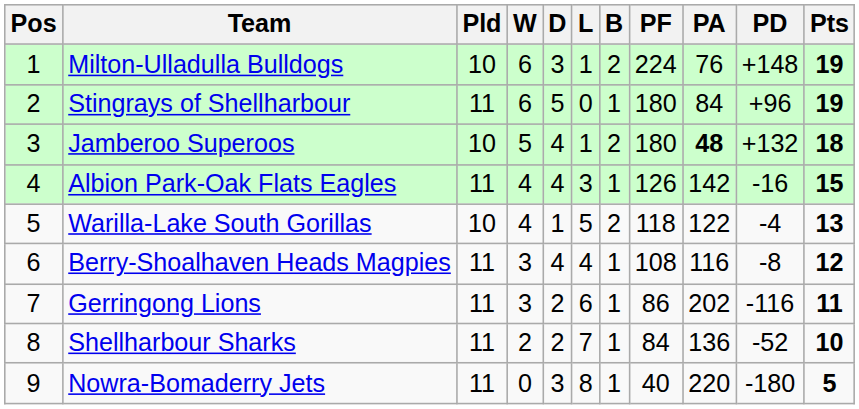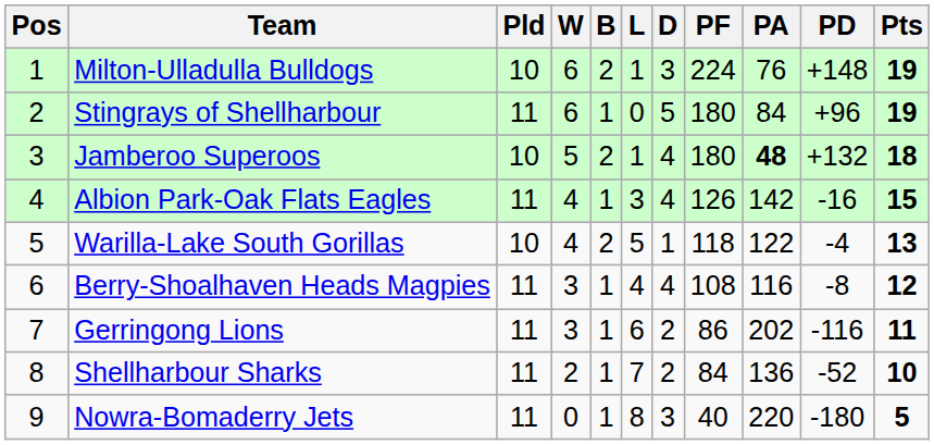 <table class="wikitable">
 <tr>
 <th>Pos</th>
 <th>Team</th>
 <th>Pld</th>
 <th>W</th>
+<th>B</th>
+<th>L</th>
 <th>D</th>
-<th>L</th>
-<th>B</th>
 <th>PF</th>
 <th>PA</th>
 <th>PD</th>
 <th>Pts</th>
 </tr>
 <tr bgcolor="#CCFFCC">
 <td style="text-align:center;">1</td>
 <td> <a href='#'>Milton-Ulladulla Bulldogs</a></td>
 <td style="text-align:center;">10</td>
 <td style="text-align:center;">6</td>
+<td style="text-align:center;">2</td>
+<td style="text-align:center;">1</td>
 <td style="text-align:center;">3</td>
-<td style="text-align:center;">1</td>
-<td style="text-align:center;">2</td>
 <td style="text-align:center;">224</td>
 <td style="text-align:center;">76</td>
 <td style="text-align:center;">+148</td>
 <td style="text-align:center;"><strong>19</strong></td>
 </tr>
 <tr bgcolor="#CCFFCC">
 <td style="text-align:center;">2</td>
 <td> <a href='#'>Stingrays of Shellharbour</a></td>
 <td style="text-align:center;">11</td>
 <td style="text-align:center;">6</td>
+<td style="text-align:center;">1</td>
+<td style="text-align:center;">0</td>
 <td style="text-align:center;">5</td>
-<td style="text-align:center;">0</td>
-<td style="text-align:center;">1</td>
 <td style="text-align:center;">180</td>
 <td style="text-align:center;">84</td>
 <td style="text-align:center;">+96</td>
 <td style="text-align:center;"><strong>19</strong></td>
 </tr>
 <tr bgcolor="#CCFFCC">
 <td style="text-align:center;">3</td>
 <td> <a href='#'>Jamberoo Superoos</a></td>
 <td style="text-align:center;">10</td>
 <td style="text-align:center;">5</td>
+<td style="text-align:center;">2</td>
+<td style="text-align:center;">1</td>
 <td style="text-align:center;">4</td>
-<td style="text-align:center;">1</td>
-<td style="text-align:center;">2</td>
 <td style="text-align:center;">180</td>
 <td style="text-align:center;"><strong>48</strong></td>
 <td style="text-align:center;">+132</td>
 <td style="text-align:center;"><strong>18</strong></td>
 </tr>
 <tr bgcolor="#CCFFCC">
 <td style="text-align:center;">4</td>
 <td> <a href='#'>Albion Park-Oak Flats Eagles</a></td>
 <td style="text-align:center;">11</td>
 <td style="text-align:center;">4</td>
+<td style="text-align:center;">1</td>
+<td style="text-align:center;">3</td>
 <td style="text-align:center;">4</td>
-<td style="text-align:center;">3</td>
-<td style="text-align:center;">1</td>
 <td style="text-align:center;">126</td>
 <td style="text-align:center;">142</td>
 <td style="text-align:center;">-16</td>
 <td style="text-align:center;"><strong>15</strong></td>
 </tr>
 <tr>
 <td style="text-align:center;">5</td>
 <td> <a href='#'>Warilla-Lake South Gorillas</a></td>
 <td style="text-align:center;">10</td>
 <td style="text-align:center;">4</td>
+<td style="text-align:center;">2</td>
+<td style="text-align:center;">5</td>
 <td style="text-align:center;">1</td>
-<td style="text-align:center;">5</td>
-<td style="text-align:center;">2</td>
 <td style="text-align:center;">118</td>
 <td style="text-align:center;">122</td>
 <td style="text-align:center;">-4</td>
 <td style="text-align:center;"><strong>13</strong></td>
 </tr>
 <tr>
 <td style="text-align:center;">6</td>
 <td> <a href='#'>Berry-Shoalhaven Heads Magpies</a></td>
 <td style="text-align:center;">11</td>
 <td style="text-align:center;">3</td>
+<td style="text-align:center;">1</td>
 <td style="text-align:center;">4</td>
 <td style="text-align:center;">4</td>
-<td style="text-align:center;">1</td>
 <td style="text-align:center;">108</td>
 <td style="text-align:center;">116</td>
 <td style="text-align:center;">-8</td>
 <td style="text-align:center;"><strong>12</strong></td>
 </tr>
 <tr>
 <td style="text-align:center;">7</td>
 <td> <a href='#'>Gerringong Lions</a></td>
 <td style="text-align:center;">11</td>
 <td style="text-align:center;">3</td>
+<td style="text-align:center;">1</td>
+<td style="text-align:center;">6</td>
 <td style="text-align:center;">2</td>
-<td style="text-align:center;">6</td>
-<td style="text-align:center;">1</td>
 <td style="text-align:center;">86</td>
 <td style="text-align:center;">202</td>
 <td style="text-align:center;">-116</td>
 <td style="text-align:center;"><strong>11</strong></td>
 </tr>
 <tr>
 <td style="text-align:center;">8</td>
 <td> <a href='#'>Shellharbour Sharks</a></td>
 <td style="text-align:center;">11</td>
 <td style="text-align:center;">2</td>
+<td style="text-align:center;">1</td>
+<td style="text-align:center;">7</td>
 <td style="text-align:center;">2</td>
-<td style="text-align:center;">7</td>
-<td style="text-align:center;">1</td>
 <td style="text-align:center;">84</td>
 <td style="text-align:center;">136</td>
 <td style="text-align:center;">-52</td>
 <td style="text-align:center;"><strong>10</strong></td>
 </tr>
 <tr>
 <td style="text-align:center;">9</td>
 <td> <a href='#'>Nowra-Bomaderry Jets</a></td>
 <td style="text-align:center;">11</td>
 <td style="text-align:center;">0</td>
+<td style="text-align:center;">1</td>
+<td style="text-align:center;">8</td>
 <td style="text-align:center;">3</td>
-<td style="text-align:center;">8</td>
-<td style="text-align:center;">1</td>
 <td style="text-align:center;">40</td>
 <td style="text-align:center;">220</td>
 <td style="text-align:center;">-180</td>
 <td style="text-align:center;"><strong>5</strong></td>
 </tr>
 </table>
